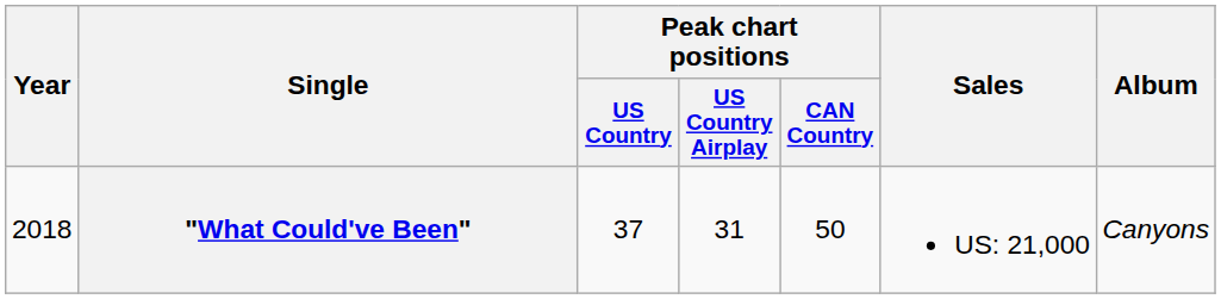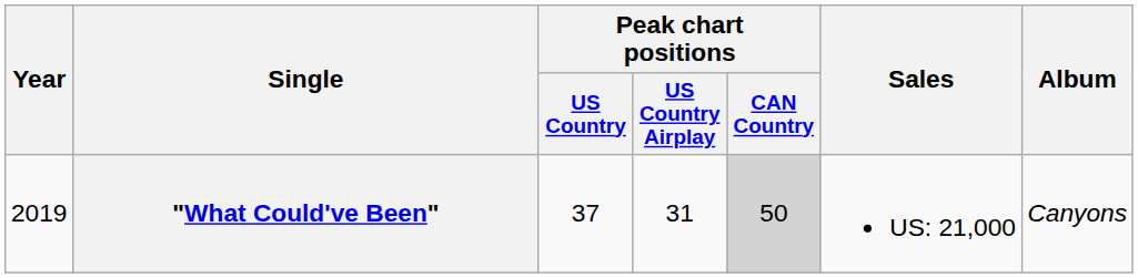 <table class="wikitable plainrowheaders" style="text-align:center;">
 <tr>
 <th rowspan="2">Year</th>
 <th rowspan="2" style="width:18em;">Single</th>
 <th colspan="3">Peak chart<br>positions</th>
 <th rowspan="2">Sales</th>
 <th rowspan="2">Album</th>
 </tr>
 <tr style="font-size:smaller;">
 <th style="width:4em;"><a href='#'>US Country</a><br></th>
 <th style="width:4em;"><a href='#'>US Country Airplay</a><br></th>
 <th style="width:4em;"><a href='#'>CAN Country</a><br></th>
 </tr>
 <tr>
-<td>2018</td>
+<td>2019</td>
 <th scope="row">"<a href='#'>What Could've Been</a>"</th>
 <td>37</td>
 <td>31</td>
-<td>50</td>
+<td style="background: lightgrey;">50</td>
 <td><br><ul><li>US: 21,000</li></ul></td>
 <td align="left"><em>Canyons</em></td>
 </tr>
 </table>
